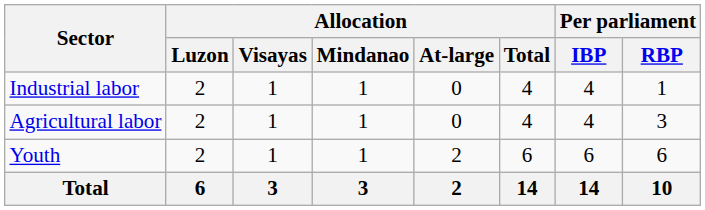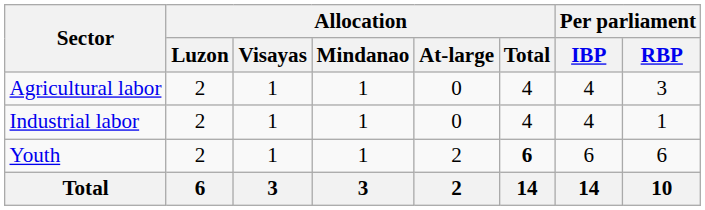 <table class="wikitable" style="text-align:center;">
 <tr>
 <th rowspan="2">Sector</th>
 <th colspan="5">Allocation</th>
 <th colspan="2">Per parliament</th>
 </tr>
 <tr>
 <th>Luzon</th>
 <th>Visayas</th>
 <th>Mindanao</th>
 <th>At-large</th>
 <th>Total</th>
 <th><a href='#'>IBP</a></th>
 <th><a href='#'>RBP</a></th>
 </tr>
 <tr>
+<td align=left><a href='#'>Agricultural labor</a></td>
+<td>2</td>
+<td>1</td>
+<td>1</td>
+<td>0</td>
+<td>4</td>
+<td>4</td>
+<td>3</td>
+</tr>
+<tr>
 <td align=left><a href='#'>Industrial labor</a></td>
 <td>2</td>
 <td>1</td>
 <td>1</td>
 <td>0</td>
 <td>4</td>
 <td>4</td>
 <td>1</td>
 </tr>
 <tr>
-<td align=left><a href='#'>Agricultural labor</a></td>
-<td>2</td>
-<td>1</td>
-<td>1</td>
-<td>0</td>
-<td>4</td>
-<td>4</td>
-<td>3</td>
-</tr>
-<tr>
 <td align=left><a href='#'>Youth</a></td>
 <td>2</td>
 <td>1</td>
 <td>1</td>
 <td>2</td>
-<td>6</td>
+<td><strong>6</strong></td>
 <td>6</td>
 <td>6</td>
 </tr>
 <tr>
 <th align=left>Total</th>
 <th>6</th>
 <th>3</th>
 <th>3</th>
 <th>2</th>
 <th>14</th>
 <th>14</th>
 <th>10</th>
 </tr>
 </table>
